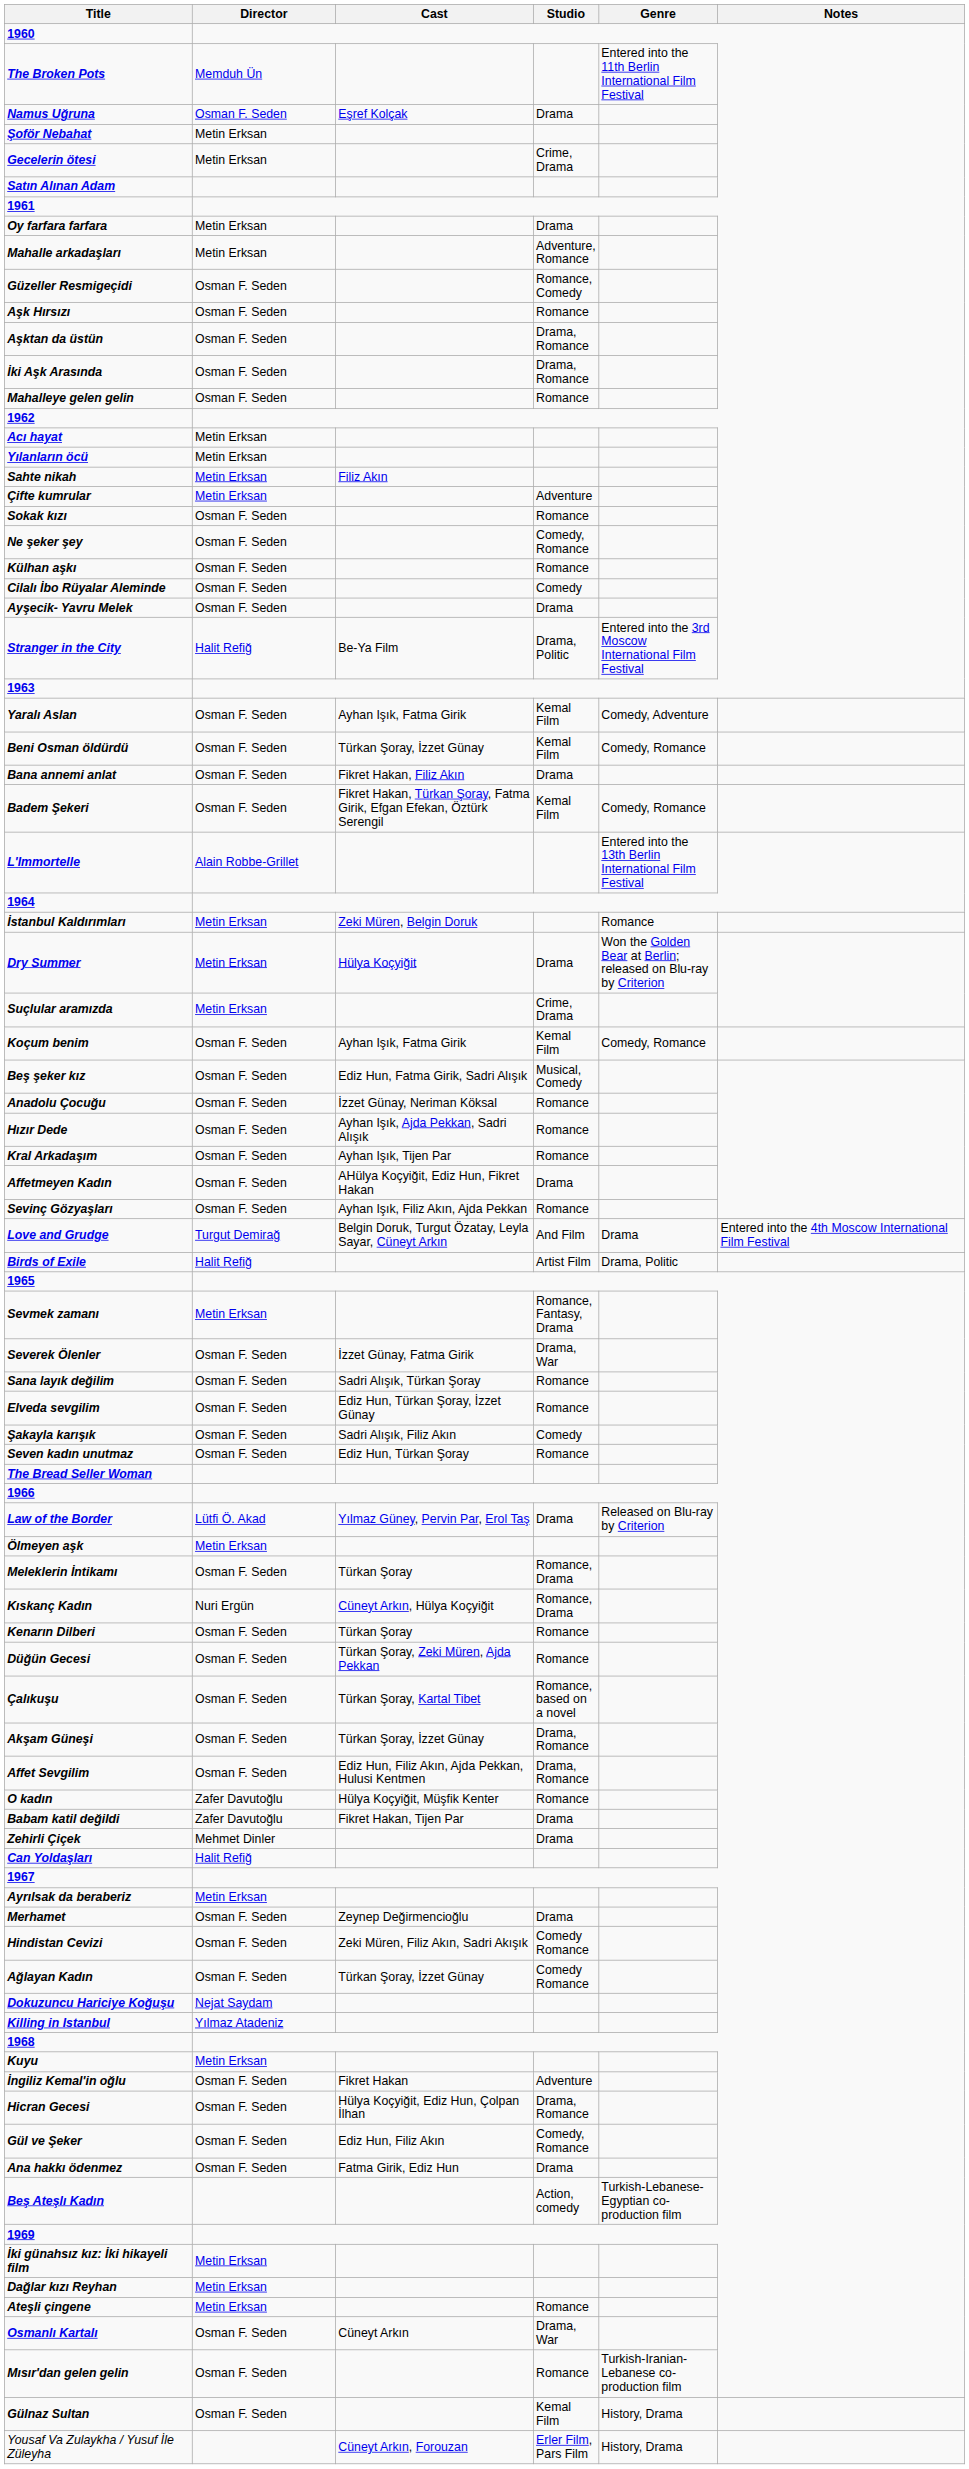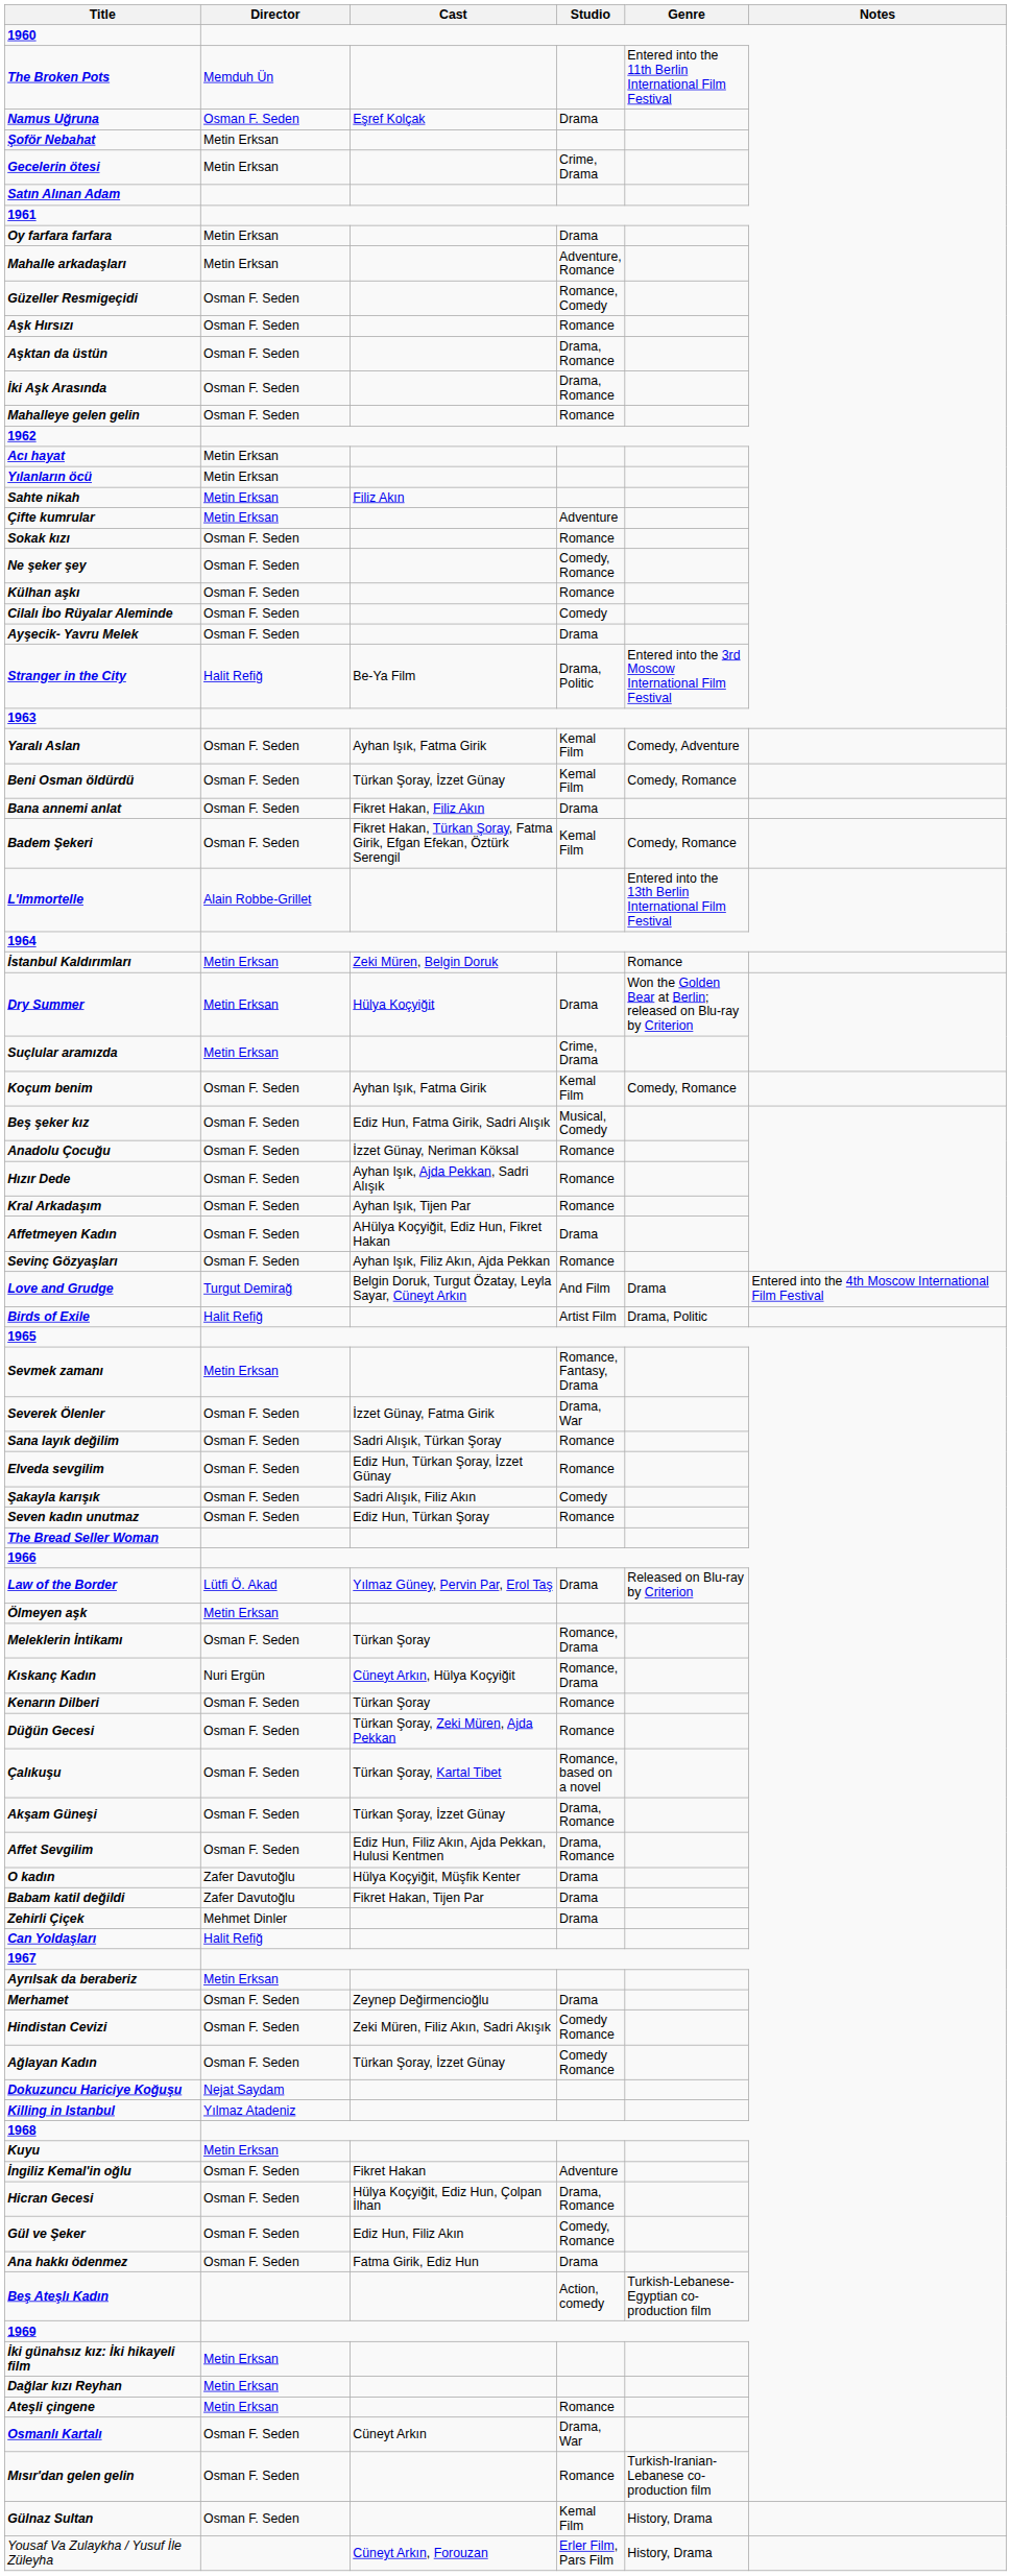 <table class="wikitable">
 <tr>
 <th width=21%>Title</th>
 <th width=16%>Director</th>
 <th width=22%>Cast</th>
 <th>Studio</th>
 <th width=13%>Genre</th>
 <th width=28%>Notes</th>
 </tr>
 <tr>
 <td><strong><a href='#'>1960</a></strong></td>
 </tr>
 <tr>
 <td><strong><em><a href='#'>The Broken Pots</a></em></strong></td>
 <td><a href='#'>Memduh Ün</a></td>
 <td></td>
 <td></td>
 <td>Entered into the <a href='#'>11th Berlin International Film Festival</a></td>
 </tr>
 <tr>
 <td><strong><em><a href='#'>Namus Uğruna</a></em></strong> </td>
 <td><a href='#'>Osman F. Seden</a></td>
 <td><a href='#'>Eşref Kolçak</a></td>
 <td>Drama</td>
 <td></td>
 </tr>
 <tr>
 <td><strong><em><a href='#'>Şoför Nebahat</a></em></strong> </td>
 <td>Metin Erksan</td>
 <td></td>
 <td></td>
 <td></td>
 </tr>
 <tr>
 <td><strong><em><a href='#'>Gecelerin ötesi</a></em></strong> </td>
 <td>Metin Erksan</td>
 <td></td>
 <td>Crime, Drama</td>
 <td></td>
 </tr>
 <tr>
 <td><strong><em><a href='#'>Satın Alınan Adam</a></em></strong></td>
 <td></td>
 <td></td>
 <td></td>
 <td></td>
 </tr>
 <tr>
 <td><strong><a href='#'>1961</a></strong></td>
 </tr>
 <tr>
 <td><strong><em>Oy farfara farfara</em></strong> </td>
 <td>Metin Erksan</td>
 <td></td>
 <td>Drama</td>
 <td></td>
 </tr>
 <tr>
 <td><strong><em>Mahalle arkadaşları</em></strong> </td>
 <td>Metin Erksan</td>
 <td></td>
 <td>Adventure, Romance</td>
 <td></td>
 </tr>
 <tr>
 <td><strong><em>Güzeller Resmigeçidi</em></strong> </td>
 <td>Osman F. Seden</td>
 <td></td>
 <td>Romance, Comedy</td>
 <td></td>
 </tr>
 <tr>
 <td><strong><em>Aşk Hırsızı</em></strong> </td>
 <td>Osman F. Seden</td>
 <td></td>
 <td>Romance</td>
 <td></td>
 </tr>
 <tr>
 <td><strong><em>Aşktan da üstün</em></strong> </td>
 <td>Osman F. Seden</td>
 <td></td>
 <td>Drama, Romance</td>
 <td></td>
 </tr>
 <tr>
 <td><strong><em>İki Aşk Arasında</em></strong> </td>
 <td>Osman F. Seden</td>
 <td></td>
 <td>Drama, Romance</td>
 <td></td>
 </tr>
 <tr>
 <td><strong><em>Mahalleye gelen gelin</em></strong> </td>
 <td>Osman F. Seden</td>
 <td></td>
 <td>Romance</td>
 <td></td>
 </tr>
 <tr>
 <td><strong><a href='#'>1962</a></strong></td>
 </tr>
 <tr>
 <td><strong><em><a href='#'>Acı hayat</a></em></strong> </td>
 <td>Metin Erksan</td>
 <td></td>
 <td></td>
 <td></td>
 </tr>
 <tr>
 <td><strong><em><a href='#'>Yılanların öcü</a></em></strong> </td>
 <td>Metin Erksan</td>
 <td></td>
 <td></td>
 <td></td>
 </tr>
 <tr>
 <td><strong><em>Sahte nikah</em></strong> </td>
 <td><a href='#'>Metin Erksan</a></td>
 <td><a href='#'>Filiz Akın</a></td>
 <td></td>
 <td></td>
 </tr>
 <tr>
 <td><strong><em>Çifte kumrular</em></strong> </td>
 <td><a href='#'>Metin Erksan</a></td>
 <td></td>
 <td>Adventure</td>
 <td></td>
 </tr>
 <tr>
 <td><strong><em>Sokak kızı</em></strong> </td>
 <td>Osman F. Seden</td>
 <td></td>
 <td>Romance</td>
 <td></td>
 </tr>
 <tr>
 <td><strong><em>Ne şeker şey</em></strong> </td>
 <td>Osman F. Seden</td>
 <td></td>
 <td>Comedy, Romance</td>
 <td></td>
 </tr>
 <tr>
 <td><strong><em>Külhan aşkı</em></strong> </td>
 <td>Osman F. Seden</td>
 <td></td>
 <td>Romance</td>
 <td></td>
 </tr>
 <tr>
 <td><strong><em>Cilalı İbo Rüyalar Aleminde</em></strong> </td>
 <td>Osman F. Seden</td>
 <td></td>
 <td>Comedy</td>
 <td></td>
 </tr>
 <tr>
 <td><strong><em>Ayşecik- Yavru Melek</em></strong> </td>
 <td>Osman F. Seden</td>
 <td></td>
 <td>Drama</td>
 <td></td>
 </tr>
 <tr>
 <td><strong><em><a href='#'>Stranger in the City</a></em></strong></td>
 <td><a href='#'>Halit Refiğ</a></td>
 <td>Be-Ya Film</td>
 <td>Drama, Politic</td>
 <td>Entered into the <a href='#'>3rd Moscow International Film Festival</a></td>
 </tr>
 <tr>
 <td><strong><a href='#'>1963</a></strong></td>
 </tr>
 <tr>
 <td><strong><em>Yaralı Aslan</em></strong> </td>
 <td>Osman F. Seden</td>
 <td>Ayhan Işık, Fatma Girik</td>
 <td>Kemal Film</td>
 <td>Comedy, Adventure</td>
 <td></td>
 </tr>
 <tr>
 <td><strong><em>Beni Osman öldürdü</em></strong> </td>
 <td>Osman F. Seden</td>
 <td>Türkan Şoray, İzzet Günay</td>
 <td>Kemal Film</td>
 <td>Comedy, Romance</td>
 <td></td>
 </tr>
 <tr>
 <td><strong><em>Bana annemi anlat</em></strong> </td>
 <td>Osman F. Seden</td>
 <td>Fikret Hakan, <a href='#'>Filiz Akın</a></td>
 <td>Drama</td>
 <td></td>
 </tr>
 <tr>
 <td><strong><em>Badem Şekeri</em></strong></td>
 <td>Osman F. Seden</td>
 <td>Fikret Hakan, <a href='#'>Türkan Şoray</a>, Fatma Girik, Efgan Efekan, Öztürk Serengil</td>
 <td>Kemal Film</td>
 <td>Comedy, Romance</td>
 <td></td>
 </tr>
 <tr>
 <td><strong><em><a href='#'>L'Immortelle</a></em></strong></td>
 <td><a href='#'>Alain Robbe-Grillet</a></td>
 <td></td>
 <td></td>
 <td>Entered into the <a href='#'>13th Berlin International Film Festival</a></td>
 </tr>
 <tr>
 <td><strong><a href='#'>1964</a></strong></td>
 </tr>
 <tr>
 <td><strong><em>İstanbul Kaldırımları</em></strong> </td>
 <td><a href='#'>Metin Erksan</a></td>
 <td><a href='#'>Zeki Müren</a>, <a href='#'>Belgin Doruk</a></td>
 <td></td>
 <td>Romance</td>
 <td></td>
 </tr>
 <tr>
 <td><strong><em><a href='#'>Dry Summer</a></em></strong> </td>
 <td><a href='#'>Metin Erksan</a></td>
 <td><a href='#'>Hülya Koçyiğit</a></td>
 <td>Drama</td>
 <td>Won the <a href='#'>Golden Bear</a> at <a href='#'>Berlin</a>; released on Blu-ray by <a href='#'>Criterion</a></td>
 </tr>
 <tr>
 <td><strong><em>Suçlular aramızda</em></strong> </td>
 <td><a href='#'>Metin Erksan</a></td>
 <td></td>
 <td>Crime, Drama</td>
 <td></td>
 </tr>
 <tr>
 <td><strong><em>Koçum benim</em></strong> </td>
 <td>Osman F. Seden</td>
 <td>Ayhan Işık, Fatma Girik</td>
 <td>Kemal Film</td>
 <td>Comedy, Romance</td>
 <td></td>
 </tr>
 <tr>
 <td><strong><em>Beş şeker kız</em></strong> </td>
 <td>Osman F. Seden</td>
 <td>Ediz Hun, Fatma Girik, Sadri Alışık</td>
 <td>Musical, Comedy</td>
 <td></td>
 </tr>
 <tr>
 <td><strong><em>Anadolu Çocuğu</em></strong> </td>
 <td>Osman F. Seden</td>
 <td>İzzet Günay, Neriman Köksal</td>
 <td>Romance</td>
 <td></td>
 </tr>
 <tr>
 <td><strong><em>Hızır Dede</em></strong> </td>
 <td>Osman F. Seden</td>
 <td>Ayhan Işık, <a href='#'>Ajda Pekkan</a>, Sadri Alışık</td>
 <td>Romance</td>
 <td></td>
 </tr>
 <tr>
 <td><strong><em>Kral Arkadaşım</em></strong> </td>
 <td>Osman F. Seden</td>
 <td>Ayhan Işık, Tijen Par</td>
 <td>Romance</td>
 <td></td>
 </tr>
 <tr>
 <td><strong><em>Affetmeyen Kadın</em></strong> </td>
 <td>Osman F. Seden</td>
 <td>AHülya Koçyiğit, Ediz Hun, Fikret Hakan</td>
 <td>Drama</td>
 <td></td>
 </tr>
 <tr>
 <td><strong><em>Sevinç Gözyaşları</em></strong> </td>
 <td>Osman F. Seden</td>
 <td>Ayhan Işık, Filiz Akın, Ajda Pekkan</td>
 <td>Romance</td>
 <td></td>
 </tr>
 <tr>
 <td><strong><em><a href='#'>Love and Grudge</a></em></strong></td>
 <td><a href='#'>Turgut Demirağ</a></td>
 <td>Belgin Doruk, Turgut Özatay, Leyla Sayar, <a href='#'>Cüneyt Arkın</a></td>
 <td>And Film</td>
 <td>Drama</td>
 <td>Entered into the <a href='#'>4th Moscow International Film Festival</a></td>
 </tr>
 <tr>
 <td><strong><em><a href='#'>Birds of Exile</a></em></strong></td>
 <td><a href='#'>Halit Refiğ</a></td>
 <td></td>
 <td>Artist Film</td>
 <td>Drama, Politic</td>
 <td></td>
 </tr>
 <tr>
 <td><strong><a href='#'>1965</a></strong></td>
 </tr>
 <tr>
 <td><strong><em>Sevmek zamanı</em></strong> </td>
 <td><a href='#'>Metin Erksan</a></td>
 <td></td>
 <td>Romance, Fantasy, Drama</td>
 <td></td>
 </tr>
 <tr>
 <td><strong><em>Severek Ölenler</em></strong> </td>
 <td>Osman F. Seden</td>
 <td>İzzet Günay, Fatma Girik</td>
 <td>Drama, War</td>
 <td></td>
 </tr>
 <tr>
 <td><strong><em>Sana layık değilim</em></strong> </td>
 <td>Osman F. Seden</td>
 <td>Sadri Alışık, Türkan Şoray</td>
 <td>Romance</td>
 <td></td>
 </tr>
 <tr>
 <td><strong><em>Elveda sevgilim</em></strong> </td>
 <td>Osman F. Seden</td>
 <td>Ediz Hun, Türkan Şoray, İzzet Günay</td>
 <td>Romance</td>
 <td></td>
 </tr>
 <tr>
 <td><strong><em>Şakayla karışık</em></strong> </td>
 <td>Osman F. Seden</td>
 <td>Sadri Alışık, Filiz Akın</td>
 <td>Comedy</td>
 <td></td>
 </tr>
 <tr>
 <td><strong><em>Seven kadın unutmaz</em></strong> </td>
 <td>Osman F. Seden</td>
 <td>Ediz Hun, Türkan Şoray</td>
 <td>Romance</td>
 <td></td>
 </tr>
 <tr>
 <td><strong><em><a href='#'>The Bread Seller Woman</a></em></strong></td>
 <td></td>
 <td></td>
 <td></td>
 <td></td>
 </tr>
 <tr>
 <td><strong><a href='#'>1966</a></strong></td>
 </tr>
 <tr>
 <td><strong><em><a href='#'>Law of the Border</a></em></strong> </td>
 <td><a href='#'>Lütfi Ö. Akad</a></td>
 <td><a href='#'>Yılmaz Güney</a>, <a href='#'>Pervin Par</a>, <a href='#'>Erol Taş</a></td>
 <td>Drama</td>
 <td>Released on Blu-ray by <a href='#'>Criterion</a></td>
 </tr>
 <tr>
 <td><strong><em>Ölmeyen aşk</em></strong> </td>
 <td><a href='#'>Metin Erksan</a></td>
 <td></td>
 <td></td>
 <td></td>
 </tr>
 <tr>
 <td><strong><em>Meleklerin İntikamı</em></strong> </td>
 <td>Osman F. Seden</td>
 <td>Türkan Şoray</td>
 <td>Romance, Drama</td>
 <td></td>
 </tr>
 <tr>
 <td><strong><em>Kıskanç Kadın</em></strong> </td>
 <td>Nuri Ergün</td>
 <td><a href='#'>Cüneyt Arkın</a>, Hülya Koçyiğit</td>
 <td>Romance, Drama</td>
 <td></td>
 </tr>
 <tr>
 <td><strong><em>Kenarın Dilberi</em></strong> </td>
 <td>Osman F. Seden</td>
 <td>Türkan Şoray</td>
 <td>Romance</td>
 <td></td>
 </tr>
 <tr>
 <td><strong><em>Düğün Gecesi</em></strong> </td>
 <td>Osman F. Seden</td>
 <td>Türkan Şoray, <a href='#'>Zeki Müren</a>, <a href='#'>Ajda Pekkan</a></td>
 <td>Romance</td>
 <td></td>
 </tr>
 <tr>
 <td><strong><em>Çalıkuşu</em></strong> </td>
 <td>Osman F. Seden</td>
 <td>Türkan Şoray, <a href='#'>Kartal Tibet</a></td>
 <td>Romance, based on a novel</td>
 <td></td>
 </tr>
 <tr>
 <td><strong><em>Akşam Güneşi</em></strong> </td>
 <td>Osman F. Seden</td>
 <td>Türkan Şoray, İzzet Günay</td>
 <td>Drama, Romance</td>
 <td></td>
 </tr>
 <tr>
 <td><strong><em>Affet Sevgilim</em></strong> </td>
 <td>Osman F. Seden</td>
 <td>Ediz Hun, Filiz Akın, Ajda Pekkan, Hulusi Kentmen</td>
 <td>Drama, Romance</td>
 <td></td>
 </tr>
 <tr>
 <td><strong><em>O kadın</em></strong> </td>
 <td>Zafer Davutoğlu</td>
 <td>Hülya Koçyiğit, Müşfik Kenter</td>
-<td>Romance</td>
+<td>Drama</td>
 <td></td>
 </tr>
 <tr>
 <td><strong><em>Babam katil değildi</em></strong> </td>
 <td>Zafer Davutoğlu</td>
 <td>Fikret Hakan, Tijen Par</td>
 <td>Drama</td>
 <td></td>
 </tr>
 <tr>
 <td><strong><em>Zehirli Çiçek</em></strong> </td>
 <td>Mehmet Dinler</td>
 <td></td>
 <td>Drama</td>
 <td></td>
 </tr>
 <tr>
 <td><strong><em><a href='#'>Can Yoldaşları</a></em></strong></td>
 <td><a href='#'>Halit Refiğ</a></td>
 <td></td>
 <td></td>
 <td></td>
 </tr>
 <tr>
 <td><strong><a href='#'>1967</a></strong></td>
 </tr>
 <tr>
 <td><strong><em>Ayrılsak da beraberiz</em></strong> </td>
 <td><a href='#'>Metin Erksan</a></td>
 <td></td>
 <td></td>
 <td></td>
 </tr>
 <tr>
 <td><strong><em>Merhamet</em></strong> </td>
 <td>Osman F. Seden</td>
 <td>Zeynep Değirmencioğlu</td>
 <td>Drama</td>
 <td></td>
 </tr>
 <tr>
 <td><strong><em>Hindistan Cevizi</em></strong> </td>
 <td>Osman F. Seden</td>
 <td>Zeki Müren, Filiz Akın, Sadri Akışık</td>
 <td>Comedy Romance</td>
 <td></td>
 </tr>
 <tr>
 <td><strong><em>Ağlayan Kadın</em></strong> </td>
 <td>Osman F. Seden</td>
 <td>Türkan Şoray, İzzet Günay</td>
 <td>Comedy Romance</td>
 <td></td>
 </tr>
 <tr>
 <td><strong><em><a href='#'>Dokuzuncu Hariciye Koğuşu</a></em></strong></td>
 <td><a href='#'>Nejat Saydam</a></td>
 <td></td>
 <td></td>
 <td></td>
 </tr>
 <tr>
 <td><strong><em><a href='#'>Killing in Istanbul</a></em></strong></td>
 <td><a href='#'>Yılmaz Atadeniz</a></td>
 <td></td>
 <td></td>
 <td></td>
 </tr>
 <tr>
 <td><strong><a href='#'>1968</a></strong></td>
 </tr>
 <tr>
 <td><strong><em>Kuyu</em></strong> </td>
 <td><a href='#'>Metin Erksan</a></td>
 <td></td>
 <td></td>
 <td></td>
 </tr>
 <tr>
 <td><strong><em>İngiliz Kemal'in oğlu</em></strong> </td>
 <td>Osman F. Seden</td>
 <td>Fikret Hakan</td>
 <td>Adventure</td>
 <td></td>
 </tr>
 <tr>
 <td><strong><em>Hicran Gecesi</em></strong> </td>
 <td>Osman F. Seden</td>
 <td>Hülya Koçyiğit, Ediz Hun, Çolpan İlhan</td>
 <td>Drama, Romance</td>
 <td></td>
 </tr>
 <tr>
 <td><strong><em>Gül ve Şeker</em></strong> </td>
 <td>Osman F. Seden</td>
 <td>Ediz Hun, Filiz Akın</td>
 <td>Comedy, Romance</td>
 <td></td>
 </tr>
 <tr>
 <td><strong><em>Ana hakkı ödenmez</em></strong> </td>
 <td>Osman F. Seden</td>
 <td>Fatma Girik, Ediz Hun</td>
 <td>Drama</td>
 <td></td>
 </tr>
 <tr>
 <td><strong><em><a href='#'>Beş Ateşlı Kadın</a></em></strong></td>
 <td></td>
 <td></td>
 <td>Action, comedy</td>
 <td>Turkish-Lebanese-Egyptian co-production film</td>
 </tr>
 <tr>
 <td><strong><a href='#'>1969</a></strong></td>
 </tr>
 <tr>
 <td><strong><em>İki günahsız kız: İki hikayeli film</em></strong> </td>
 <td><a href='#'>Metin Erksan</a></td>
 <td></td>
 <td></td>
 <td></td>
 </tr>
 <tr>
 <td><strong><em>Dağlar kızı Reyhan</em></strong> </td>
 <td><a href='#'>Metin Erksan</a></td>
 <td></td>
 <td></td>
 <td></td>
 </tr>
 <tr>
 <td><strong><em>Ateşli çingene</em></strong> </td>
 <td><a href='#'>Metin Erksan</a></td>
 <td></td>
 <td>Romance</td>
 <td></td>
 </tr>
 <tr>
 <td><strong><em><a href='#'>Osmanlı Kartalı</a></em></strong> </td>
 <td>Osman F. Seden</td>
 <td>Cüneyt Arkın</td>
 <td>Drama, War</td>
 <td></td>
 </tr>
 <tr>
 <td><strong><em>Mısır'dan gelen gelin</em></strong> </td>
 <td>Osman F. Seden</td>
 <td></td>
 <td>Romance</td>
 <td>Turkish-Iranian-Lebanese co-production film</td>
 </tr>
 <tr>
 <td><strong><em>Gülnaz Sultan</em></strong> </td>
 <td>Osman F. Seden</td>
 <td></td>
 <td>Kemal Film</td>
 <td>History, Drama</td>
 <td></td>
 </tr>
 <tr>
 <td><em>Yousaf Va Zulaykha / Yusuf İle Züleyha</em></td>
 <td></td>
 <td><a href='#'>Cüneyt Arkın</a>, <a href='#'>Forouzan</a></td>
 <td><a href='#'>Erler Film</a>, Pars Film</td>
 <td>History, Drama</td>
 <td></td>
 </tr>
 </table>
